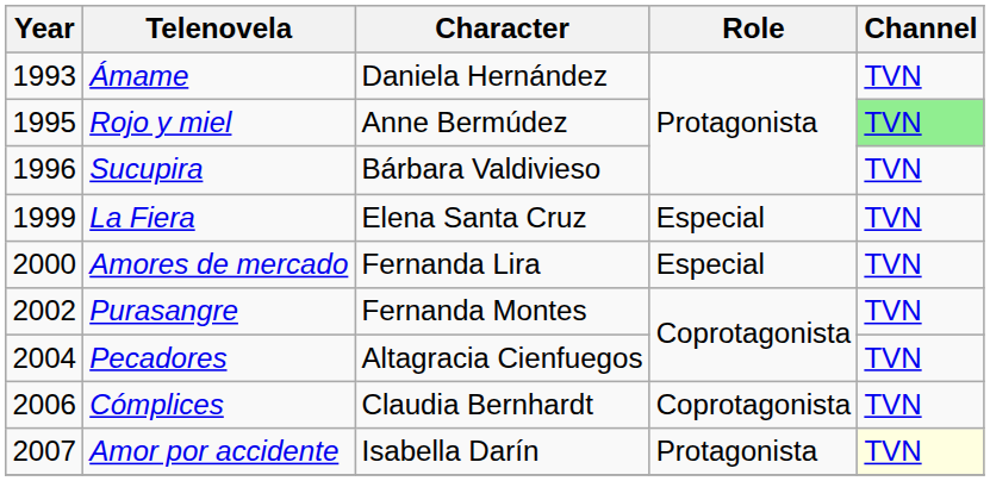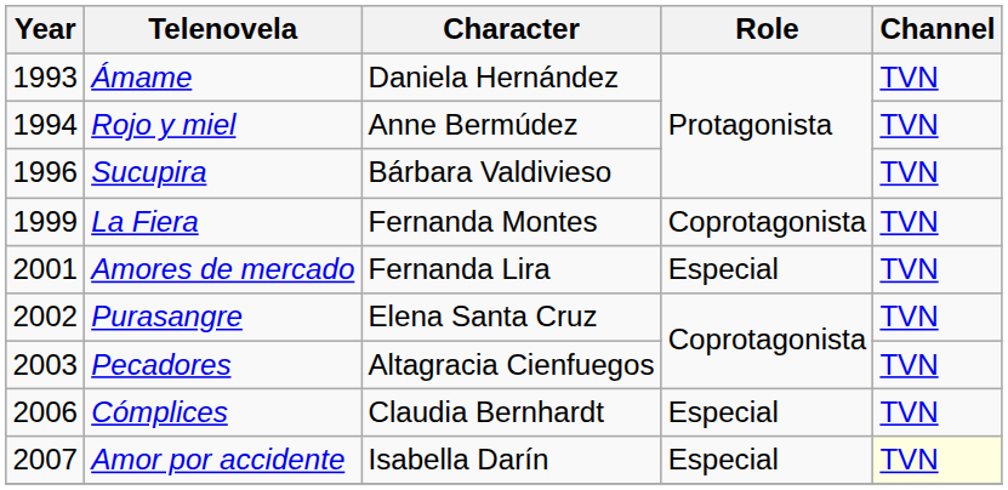 <table class="wikitable" style="font-size: 96%;">
 <tr>
 <th>Year</th>
 <th>Telenovela</th>
 <th>Character</th>
 <th>Role</th>
 <th>Channel</th>
 </tr>
 <tr>
 <td>1993</td>
 <td><em><a href='#'>Ámame</a></em></td>
 <td>Daniela Hernández</td>
 <td rowspan="3">Protagonista</td>
 <td><a href='#'>TVN</a></td>
 </tr>
 <tr>
-<td>1995</td>
+<td>1994</td>
 <td><em><a href='#'>Rojo y miel</a></em></td>
 <td>Anne Bermúdez</td>
-<td style="background: lightgreen;"><a href='#'>TVN</a></td>
+<td><a href='#'>TVN</a></td>
 </tr>
 <tr>
 <td>1996</td>
 <td><em><a href='#'>Sucupira</a></em></td>
 <td>Bárbara Valdivieso</td>
 <td><a href='#'>TVN</a></td>
 </tr>
 <tr>
 <td>1999</td>
 <td><em><a href='#'>La Fiera</a></em></td>
-<td>Elena Santa Cruz</td>
-<td>Especial</td>
+<td>Fernanda Montes</td>
+<td>Coprotagonista</td>
 <td><a href='#'>TVN</a></td>
 </tr>
 <tr>
-<td>2000</td>
+<td>2001</td>
 <td><em><a href='#'>Amores de mercado</a></em></td>
 <td>Fernanda Lira</td>
 <td>Especial</td>
 <td><a href='#'>TVN</a></td>
 </tr>
 <tr>
 <td>2002</td>
 <td><em><a href='#'>Purasangre</a></em></td>
-<td>Fernanda Montes</td>
+<td>Elena Santa Cruz</td>
 <td rowspan="2">Coprotagonista</td>
 <td><a href='#'>TVN</a></td>
 </tr>
 <tr>
-<td>2004</td>
+<td>2003</td>
 <td><em><a href='#'>Pecadores</a></em></td>
 <td>Altagracia Cienfuegos</td>
 <td><a href='#'>TVN</a></td>
 </tr>
 <tr>
 <td>2006</td>
 <td><em><a href='#'>Cómplices</a></em></td>
 <td>Claudia Bernhardt</td>
-<td>Coprotagonista</td>
+<td>Especial</td>
 <td><a href='#'>TVN</a></td>
 </tr>
 <tr>
 <td>2007</td>
 <td><em><a href='#'>Amor por accidente</a></em></td>
 <td>Isabella Darín</td>
-<td>Protagonista</td>
+<td>Especial</td>
 <td style="background: lightyellow;"><a href='#'>TVN</a></td>
 </tr>
 <tr>
 </tr>
 </table>
